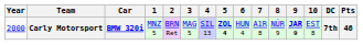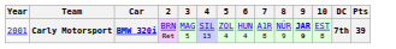 <table class="wikitable" style="text-align:center; font-size:85%">
 <tr>
 <th>Year</th>
 <th>Team</th>
 <th>Car</th>
-<th>1</th>
 <th>2</th>
 <th>3</th>
 <th>4</th>
 <th>5</th>
 <th>6</th>
 <th>7</th>
 <th>8</th>
 <th>9</th>
 <th>10</th>
 <th>DC</th>
 <th>Pts</th>
 </tr>
 <tr>
-<td><a href='#'>2000</a></td>
+<td><a href='#'>2001</a></td>
 <th>Carly Motorsport</th>
 <th><a href='#'>BMW 320i</a></th>
-<td style="background:#DFFFDF;"><a href='#'>MNZ</a><br><small>5</small></td>
 <td style="background:#EFCFFF;"><a href='#'>BRN</a><br><small>Ret</small></td>
 <td style="background:#DFFFDF;"><a href='#'>MAG</a><br><small>5</small></td>
 <td style="background:#CFCFFF;"><a href='#'>SIL</a><br><small>13</small></td>
-<td style="background:#DFFFDF;"><strong><a href='#'>ZOL</a><br><small>4</small></strong></td>
+<td style="background:#DFFFDF;"><a href='#'>ZOL</a><br><small>4</small></td>
 <td style="background:#DFFFDF;"><a href='#'>HUN</a><br><small>4</small></td>
 <td style="background:#DFFFDF;"><a href='#'>A1R</a><br><small>8</small></td>
 <td style="background:#DFFFDF;"><a href='#'>NÜR</a><br><small>9</small></td>
 <td style="background:#DFFFDF;"><strong><a href='#'>JAR</a><br><small>9</small></strong></td>
 <td style="background:#DFFFDF;"><a href='#'>EST</a><br><small>8</small></td>
 <th>7th</th>
-<th>46</th>
+<th>39</th>
 </tr>
 </table>
